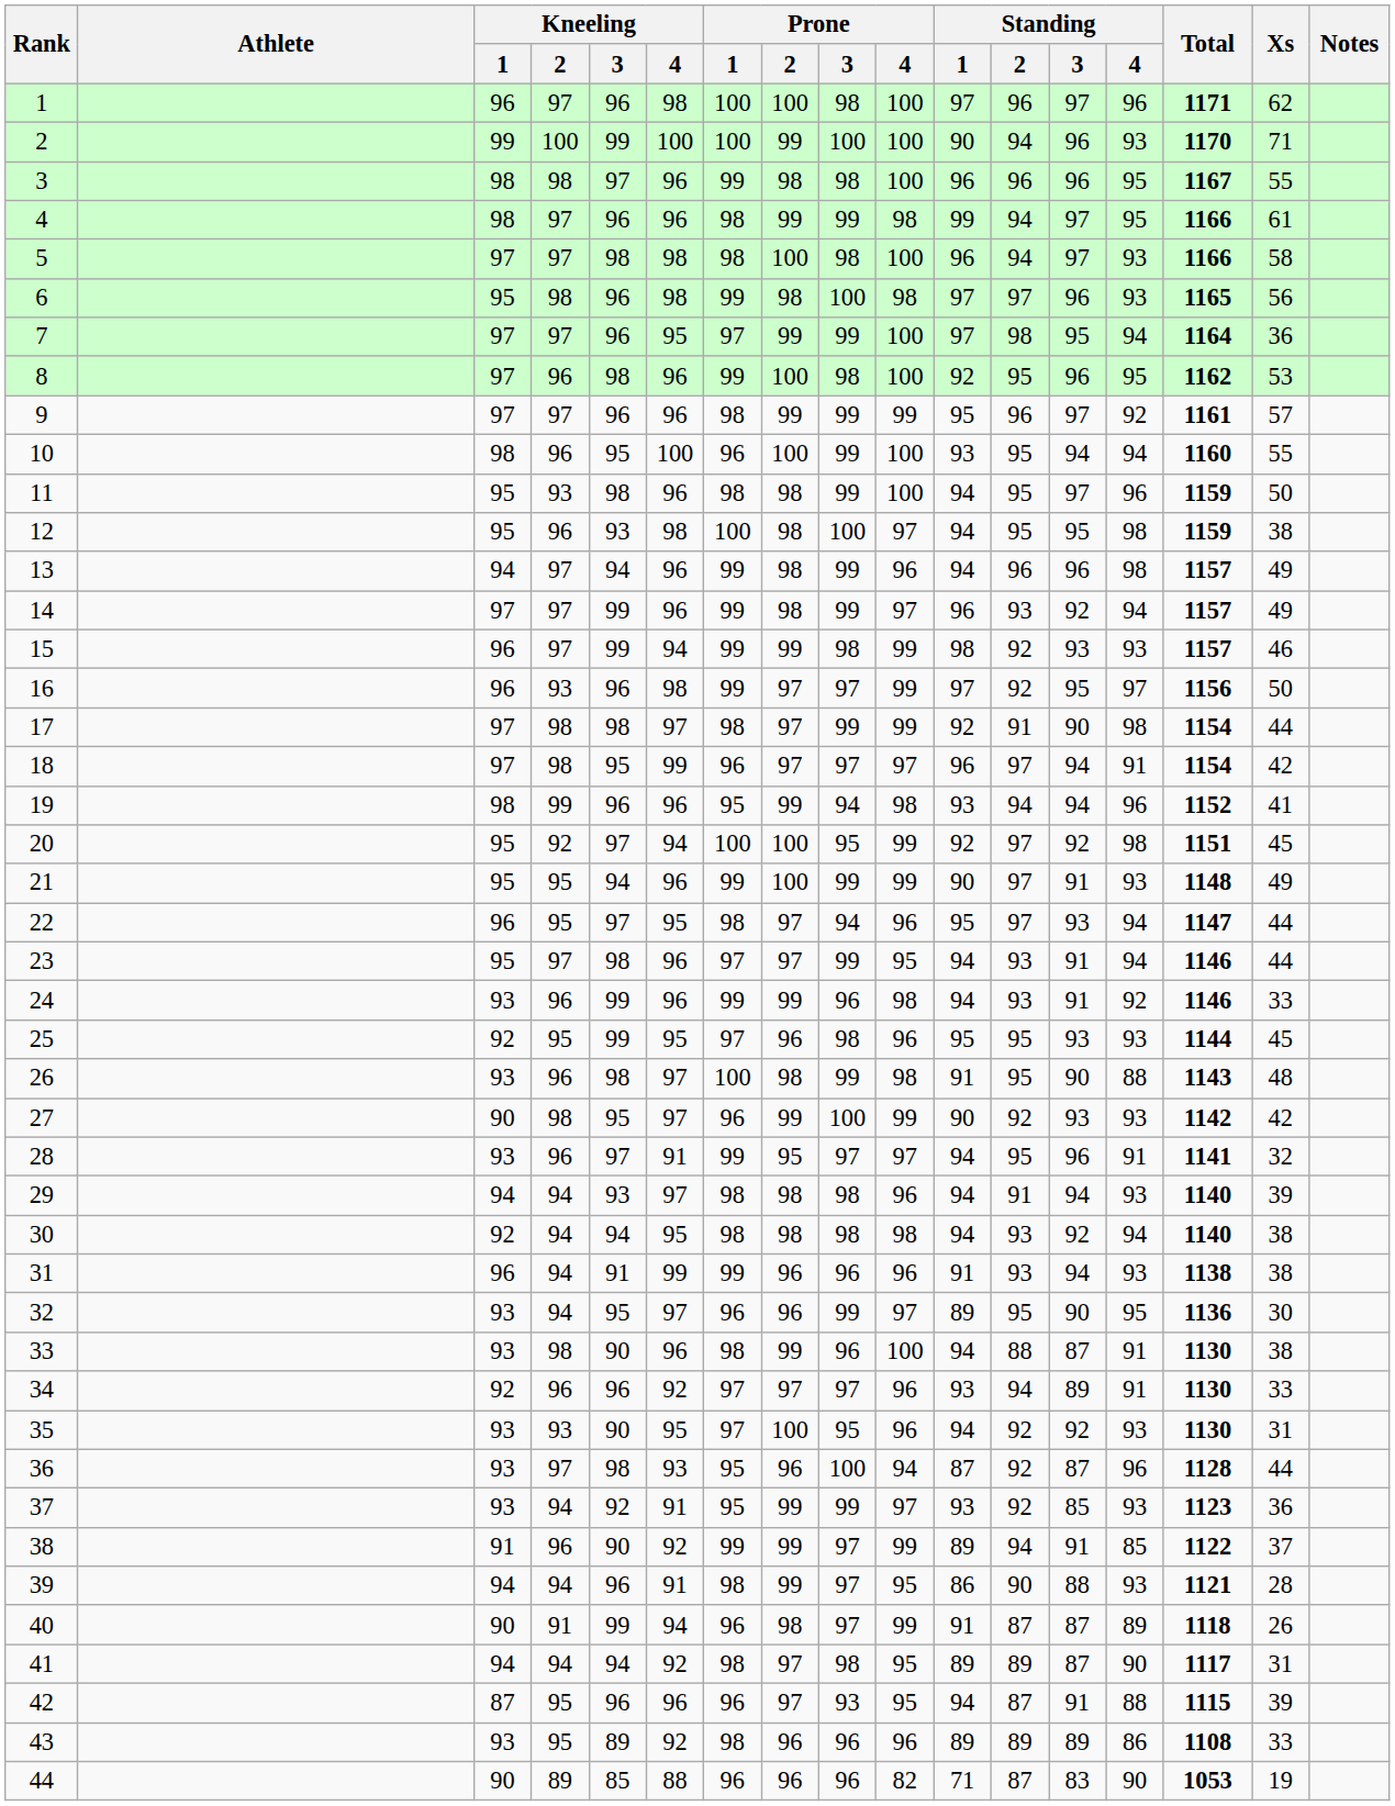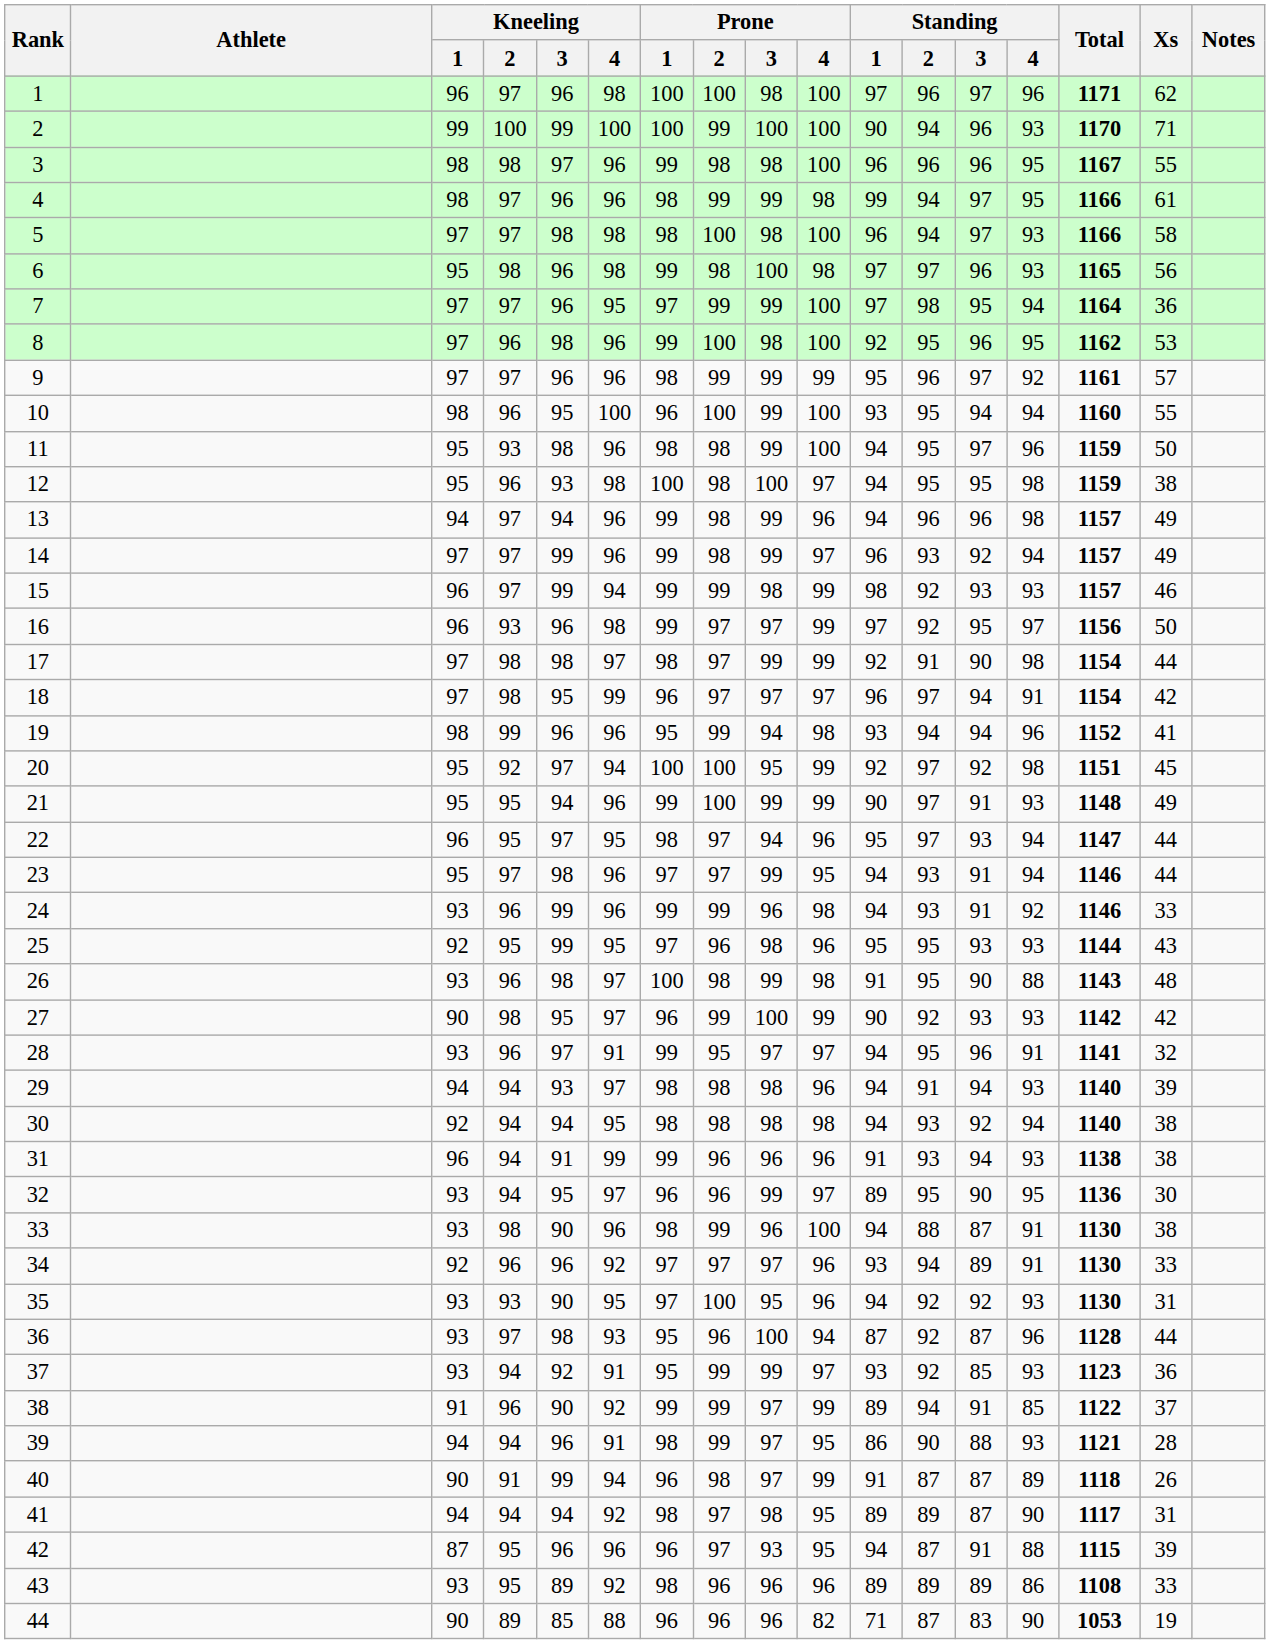 <table class="wikitable" style="text-align:center">
 <tr>
 <th rowspan=2 width=40>Rank</th>
 <th rowspan=2 width=250>Athlete</th>
 <th colspan=4>Kneeling</th>
 <th colspan=4>Prone</th>
 <th colspan=4>Standing</th>
 <th rowspan=2 width=50>Total</th>
 <th rowspan=2 width=30>Xs</th>
 <th rowspan=2 width=45>Notes</th>
 </tr>
 <tr>
 <th width=30>1</th>
 <th width=30>2</th>
 <th width=30>3</th>
 <th width=30>4</th>
 <th width=30>1</th>
 <th width=30>2</th>
 <th width=30>3</th>
 <th width=30>4</th>
 <th width=30>1</th>
 <th width=30>2</th>
 <th width=30>3</th>
 <th width=30>4</th>
 </tr>
 <tr bgcolor=ccffcc>
 <td>1</td>
 <td align=left></td>
 <td>96</td>
 <td>97</td>
 <td>96</td>
 <td>98</td>
 <td>100</td>
 <td>100</td>
 <td>98</td>
 <td>100</td>
 <td>97</td>
 <td>96</td>
 <td>97</td>
 <td>96</td>
 <td><strong>1171</strong></td>
 <td>62</td>
 <td></td>
 </tr>
 <tr bgcolor=ccffcc>
 <td>2</td>
 <td align=left></td>
 <td>99</td>
 <td>100</td>
 <td>99</td>
 <td>100</td>
 <td>100</td>
 <td>99</td>
 <td>100</td>
 <td>100</td>
 <td>90</td>
 <td>94</td>
 <td>96</td>
 <td>93</td>
 <td><strong>1170</strong></td>
 <td>71</td>
 <td></td>
 </tr>
 <tr bgcolor=ccffcc>
 <td>3</td>
 <td align=left></td>
 <td>98</td>
 <td>98</td>
 <td>97</td>
 <td>96</td>
 <td>99</td>
 <td>98</td>
 <td>98</td>
 <td>100</td>
 <td>96</td>
 <td>96</td>
 <td>96</td>
 <td>95</td>
 <td><strong>1167</strong></td>
 <td>55</td>
 <td></td>
 </tr>
 <tr bgcolor=ccffcc>
 <td>4</td>
 <td align=left></td>
 <td>98</td>
 <td>97</td>
 <td>96</td>
 <td>96</td>
 <td>98</td>
 <td>99</td>
 <td>99</td>
 <td>98</td>
 <td>99</td>
 <td>94</td>
 <td>97</td>
 <td>95</td>
 <td><strong>1166</strong></td>
 <td>61</td>
 <td></td>
 </tr>
 <tr bgcolor=ccffcc>
 <td>5</td>
 <td align=left></td>
 <td>97</td>
 <td>97</td>
 <td>98</td>
 <td>98</td>
 <td>98</td>
 <td>100</td>
 <td>98</td>
 <td>100</td>
 <td>96</td>
 <td>94</td>
 <td>97</td>
 <td>93</td>
 <td><strong>1166</strong></td>
 <td>58</td>
 <td></td>
 </tr>
 <tr bgcolor=ccffcc>
 <td>6</td>
 <td align=left></td>
 <td>95</td>
 <td>98</td>
 <td>96</td>
 <td>98</td>
 <td>99</td>
 <td>98</td>
 <td>100</td>
 <td>98</td>
 <td>97</td>
 <td>97</td>
 <td>96</td>
 <td>93</td>
 <td><strong>1165</strong></td>
 <td>56</td>
 <td></td>
 </tr>
 <tr bgcolor=ccffcc>
 <td>7</td>
 <td align=left></td>
 <td>97</td>
 <td>97</td>
 <td>96</td>
 <td>95</td>
 <td>97</td>
 <td>99</td>
 <td>99</td>
 <td>100</td>
 <td>97</td>
 <td>98</td>
 <td>95</td>
 <td>94</td>
 <td><strong>1164</strong></td>
 <td>36</td>
 <td></td>
 </tr>
 <tr bgcolor=ccffcc>
 <td>8</td>
 <td align=left></td>
 <td>97</td>
 <td>96</td>
 <td>98</td>
 <td>96</td>
 <td>99</td>
 <td>100</td>
 <td>98</td>
 <td>100</td>
 <td>92</td>
 <td>95</td>
 <td>96</td>
 <td>95</td>
 <td><strong>1162</strong></td>
 <td>53</td>
 <td></td>
 </tr>
 <tr>
 <td>9</td>
 <td align=left></td>
 <td>97</td>
 <td>97</td>
 <td>96</td>
 <td>96</td>
 <td>98</td>
 <td>99</td>
 <td>99</td>
 <td>99</td>
 <td>95</td>
 <td>96</td>
 <td>97</td>
 <td>92</td>
 <td><strong>1161</strong></td>
 <td>57</td>
 <td></td>
 </tr>
 <tr>
 <td>10</td>
 <td align=left></td>
 <td>98</td>
 <td>96</td>
 <td>95</td>
 <td>100</td>
 <td>96</td>
 <td>100</td>
 <td>99</td>
 <td>100</td>
 <td>93</td>
 <td>95</td>
 <td>94</td>
 <td>94</td>
 <td><strong>1160</strong></td>
 <td>55</td>
 <td></td>
 </tr>
 <tr>
 <td>11</td>
 <td align=left></td>
 <td>95</td>
 <td>93</td>
 <td>98</td>
 <td>96</td>
 <td>98</td>
 <td>98</td>
 <td>99</td>
 <td>100</td>
 <td>94</td>
 <td>95</td>
 <td>97</td>
 <td>96</td>
 <td><strong>1159</strong></td>
 <td>50</td>
 <td></td>
 </tr>
 <tr>
 <td>12</td>
 <td align=left></td>
 <td>95</td>
 <td>96</td>
 <td>93</td>
 <td>98</td>
 <td>100</td>
 <td>98</td>
 <td>100</td>
 <td>97</td>
 <td>94</td>
 <td>95</td>
 <td>95</td>
 <td>98</td>
 <td><strong>1159</strong></td>
 <td>38</td>
 <td></td>
 </tr>
 <tr>
 <td>13</td>
 <td align=left></td>
 <td>94</td>
 <td>97</td>
 <td>94</td>
 <td>96</td>
 <td>99</td>
 <td>98</td>
 <td>99</td>
 <td>96</td>
 <td>94</td>
 <td>96</td>
 <td>96</td>
 <td>98</td>
 <td><strong>1157</strong></td>
 <td>49</td>
 <td></td>
 </tr>
 <tr>
 <td>14</td>
 <td align=left></td>
 <td>97</td>
 <td>97</td>
 <td>99</td>
 <td>96</td>
 <td>99</td>
 <td>98</td>
 <td>99</td>
 <td>97</td>
 <td>96</td>
 <td>93</td>
 <td>92</td>
 <td>94</td>
 <td><strong>1157</strong></td>
 <td>49</td>
 <td></td>
 </tr>
 <tr>
 <td>15</td>
 <td align=left></td>
 <td>96</td>
 <td>97</td>
 <td>99</td>
 <td>94</td>
 <td>99</td>
 <td>99</td>
 <td>98</td>
 <td>99</td>
 <td>98</td>
 <td>92</td>
 <td>93</td>
 <td>93</td>
 <td><strong>1157</strong></td>
 <td>46</td>
 <td></td>
 </tr>
 <tr>
 <td>16</td>
 <td align=left></td>
 <td>96</td>
 <td>93</td>
 <td>96</td>
 <td>98</td>
 <td>99</td>
 <td>97</td>
 <td>97</td>
 <td>99</td>
 <td>97</td>
 <td>92</td>
 <td>95</td>
 <td>97</td>
 <td><strong>1156</strong></td>
 <td>50</td>
 <td></td>
 </tr>
 <tr>
 <td>17</td>
 <td align=left></td>
 <td>97</td>
 <td>98</td>
 <td>98</td>
 <td>97</td>
 <td>98</td>
 <td>97</td>
 <td>99</td>
 <td>99</td>
 <td>92</td>
 <td>91</td>
 <td>90</td>
 <td>98</td>
 <td><strong>1154</strong></td>
 <td>44</td>
 <td></td>
 </tr>
 <tr>
 <td>18</td>
 <td align=left></td>
 <td>97</td>
 <td>98</td>
 <td>95</td>
 <td>99</td>
 <td>96</td>
 <td>97</td>
 <td>97</td>
 <td>97</td>
 <td>96</td>
 <td>97</td>
 <td>94</td>
 <td>91</td>
 <td><strong>1154</strong></td>
 <td>42</td>
 <td></td>
 </tr>
 <tr>
 <td>19</td>
 <td align=left></td>
 <td>98</td>
 <td>99</td>
 <td>96</td>
 <td>96</td>
 <td>95</td>
 <td>99</td>
 <td>94</td>
 <td>98</td>
 <td>93</td>
 <td>94</td>
 <td>94</td>
 <td>96</td>
 <td><strong>1152</strong></td>
 <td>41</td>
 <td></td>
 </tr>
 <tr>
 <td>20</td>
 <td align=left></td>
 <td>95</td>
 <td>92</td>
 <td>97</td>
 <td>94</td>
 <td>100</td>
 <td>100</td>
 <td>95</td>
 <td>99</td>
 <td>92</td>
 <td>97</td>
 <td>92</td>
 <td>98</td>
 <td><strong>1151</strong></td>
 <td>45</td>
 <td></td>
 </tr>
 <tr>
 <td>21</td>
 <td align=left></td>
 <td>95</td>
 <td>95</td>
 <td>94</td>
 <td>96</td>
 <td>99</td>
 <td>100</td>
 <td>99</td>
 <td>99</td>
 <td>90</td>
 <td>97</td>
 <td>91</td>
 <td>93</td>
 <td><strong>1148</strong></td>
 <td>49</td>
 <td></td>
 </tr>
 <tr>
 <td>22</td>
 <td align=left></td>
 <td>96</td>
 <td>95</td>
 <td>97</td>
 <td>95</td>
 <td>98</td>
 <td>97</td>
 <td>94</td>
 <td>96</td>
 <td>95</td>
 <td>97</td>
 <td>93</td>
 <td>94</td>
 <td><strong>1147</strong></td>
 <td>44</td>
 <td></td>
 </tr>
 <tr>
 <td>23</td>
 <td align=left></td>
 <td>95</td>
 <td>97</td>
 <td>98</td>
 <td>96</td>
 <td>97</td>
 <td>97</td>
 <td>99</td>
 <td>95</td>
 <td>94</td>
 <td>93</td>
 <td>91</td>
 <td>94</td>
 <td><strong>1146</strong></td>
 <td>44</td>
 <td></td>
 </tr>
 <tr>
 <td>24</td>
 <td align=left></td>
 <td>93</td>
 <td>96</td>
 <td>99</td>
 <td>96</td>
 <td>99</td>
 <td>99</td>
 <td>96</td>
 <td>98</td>
 <td>94</td>
 <td>93</td>
 <td>91</td>
 <td>92</td>
 <td><strong>1146</strong></td>
 <td>33</td>
 <td></td>
 </tr>
 <tr>
 <td>25</td>
 <td align=left></td>
 <td>92</td>
 <td>95</td>
 <td>99</td>
 <td>95</td>
 <td>97</td>
 <td>96</td>
 <td>98</td>
 <td>96</td>
 <td>95</td>
 <td>95</td>
 <td>93</td>
 <td>93</td>
 <td><strong>1144</strong></td>
-<td>45</td>
+<td>43</td>
 <td></td>
 </tr>
 <tr>
 <td>26</td>
 <td align=left></td>
 <td>93</td>
 <td>96</td>
 <td>98</td>
 <td>97</td>
 <td>100</td>
 <td>98</td>
 <td>99</td>
 <td>98</td>
 <td>91</td>
 <td>95</td>
 <td>90</td>
 <td>88</td>
 <td><strong>1143</strong></td>
 <td>48</td>
 <td></td>
 </tr>
 <tr>
 <td>27</td>
 <td align=left></td>
 <td>90</td>
 <td>98</td>
 <td>95</td>
 <td>97</td>
 <td>96</td>
 <td>99</td>
 <td>100</td>
 <td>99</td>
 <td>90</td>
 <td>92</td>
 <td>93</td>
 <td>93</td>
 <td><strong>1142</strong></td>
 <td>42</td>
 <td></td>
 </tr>
 <tr>
 <td>28</td>
 <td align=left></td>
 <td>93</td>
 <td>96</td>
 <td>97</td>
 <td>91</td>
 <td>99</td>
 <td>95</td>
 <td>97</td>
 <td>97</td>
 <td>94</td>
 <td>95</td>
 <td>96</td>
 <td>91</td>
 <td><strong>1141</strong></td>
 <td>32</td>
 <td></td>
 </tr>
 <tr>
 <td>29</td>
 <td align=left></td>
 <td>94</td>
 <td>94</td>
 <td>93</td>
 <td>97</td>
 <td>98</td>
 <td>98</td>
 <td>98</td>
 <td>96</td>
 <td>94</td>
 <td>91</td>
 <td>94</td>
 <td>93</td>
 <td><strong>1140</strong></td>
 <td>39</td>
 <td></td>
 </tr>
 <tr>
 <td>30</td>
 <td align=left></td>
 <td>92</td>
 <td>94</td>
 <td>94</td>
 <td>95</td>
 <td>98</td>
 <td>98</td>
 <td>98</td>
 <td>98</td>
 <td>94</td>
 <td>93</td>
 <td>92</td>
 <td>94</td>
 <td><strong>1140</strong></td>
 <td>38</td>
 <td></td>
 </tr>
 <tr>
 <td>31</td>
 <td align=left></td>
 <td>96</td>
 <td>94</td>
 <td>91</td>
 <td>99</td>
 <td>99</td>
 <td>96</td>
 <td>96</td>
 <td>96</td>
 <td>91</td>
 <td>93</td>
 <td>94</td>
 <td>93</td>
 <td><strong>1138</strong></td>
 <td>38</td>
 <td></td>
 </tr>
 <tr>
 <td>32</td>
 <td align=left></td>
 <td>93</td>
 <td>94</td>
 <td>95</td>
 <td>97</td>
 <td>96</td>
 <td>96</td>
 <td>99</td>
 <td>97</td>
 <td>89</td>
 <td>95</td>
 <td>90</td>
 <td>95</td>
 <td><strong>1136</strong></td>
 <td>30</td>
 <td></td>
 </tr>
 <tr>
 <td>33</td>
 <td align=left></td>
 <td>93</td>
 <td>98</td>
 <td>90</td>
 <td>96</td>
 <td>98</td>
 <td>99</td>
 <td>96</td>
 <td>100</td>
 <td>94</td>
 <td>88</td>
 <td>87</td>
 <td>91</td>
 <td><strong>1130</strong></td>
 <td>38</td>
 <td></td>
 </tr>
 <tr>
 <td>34</td>
 <td align=left></td>
 <td>92</td>
 <td>96</td>
 <td>96</td>
 <td>92</td>
 <td>97</td>
 <td>97</td>
 <td>97</td>
 <td>96</td>
 <td>93</td>
 <td>94</td>
 <td>89</td>
 <td>91</td>
 <td><strong>1130</strong></td>
 <td>33</td>
 <td></td>
 </tr>
 <tr>
 <td>35</td>
 <td align=left></td>
 <td>93</td>
 <td>93</td>
 <td>90</td>
 <td>95</td>
 <td>97</td>
 <td>100</td>
 <td>95</td>
 <td>96</td>
 <td>94</td>
 <td>92</td>
 <td>92</td>
 <td>93</td>
 <td><strong>1130</strong></td>
 <td>31</td>
 <td></td>
 </tr>
 <tr>
 <td>36</td>
 <td align=left></td>
 <td>93</td>
 <td>97</td>
 <td>98</td>
 <td>93</td>
 <td>95</td>
 <td>96</td>
 <td>100</td>
 <td>94</td>
 <td>87</td>
 <td>92</td>
 <td>87</td>
 <td>96</td>
 <td><strong>1128</strong></td>
 <td>44</td>
 <td></td>
 </tr>
 <tr>
 <td>37</td>
 <td align=left></td>
 <td>93</td>
 <td>94</td>
 <td>92</td>
 <td>91</td>
 <td>95</td>
 <td>99</td>
 <td>99</td>
 <td>97</td>
 <td>93</td>
 <td>92</td>
 <td>85</td>
 <td>93</td>
 <td><strong>1123</strong></td>
 <td>36</td>
 <td></td>
 </tr>
 <tr>
 <td>38</td>
 <td align=left></td>
 <td>91</td>
 <td>96</td>
 <td>90</td>
 <td>92</td>
 <td>99</td>
 <td>99</td>
 <td>97</td>
 <td>99</td>
 <td>89</td>
 <td>94</td>
 <td>91</td>
 <td>85</td>
 <td><strong>1122</strong></td>
 <td>37</td>
 <td></td>
 </tr>
 <tr>
 <td>39</td>
 <td align=left></td>
 <td>94</td>
 <td>94</td>
 <td>96</td>
 <td>91</td>
 <td>98</td>
 <td>99</td>
 <td>97</td>
 <td>95</td>
 <td>86</td>
 <td>90</td>
 <td>88</td>
 <td>93</td>
 <td><strong>1121</strong></td>
 <td>28</td>
 <td></td>
 </tr>
 <tr>
 <td>40</td>
 <td align=left></td>
 <td>90</td>
 <td>91</td>
 <td>99</td>
 <td>94</td>
 <td>96</td>
 <td>98</td>
 <td>97</td>
 <td>99</td>
 <td>91</td>
 <td>87</td>
 <td>87</td>
 <td>89</td>
 <td><strong>1118</strong></td>
 <td>26</td>
 <td></td>
 </tr>
 <tr>
 <td>41</td>
 <td align=left></td>
 <td>94</td>
 <td>94</td>
 <td>94</td>
 <td>92</td>
 <td>98</td>
 <td>97</td>
 <td>98</td>
 <td>95</td>
 <td>89</td>
 <td>89</td>
 <td>87</td>
 <td>90</td>
 <td><strong>1117</strong></td>
 <td>31</td>
 <td></td>
 </tr>
 <tr>
 <td>42</td>
 <td align=left></td>
 <td>87</td>
 <td>95</td>
 <td>96</td>
 <td>96</td>
 <td>96</td>
 <td>97</td>
 <td>93</td>
 <td>95</td>
 <td>94</td>
 <td>87</td>
 <td>91</td>
 <td>88</td>
 <td><strong>1115</strong></td>
 <td>39</td>
 <td></td>
 </tr>
 <tr>
 <td>43</td>
 <td align=left></td>
 <td>93</td>
 <td>95</td>
 <td>89</td>
 <td>92</td>
 <td>98</td>
 <td>96</td>
 <td>96</td>
 <td>96</td>
 <td>89</td>
 <td>89</td>
 <td>89</td>
 <td>86</td>
 <td><strong>1108</strong></td>
 <td>33</td>
 <td></td>
 </tr>
 <tr>
 <td>44</td>
 <td align=left></td>
 <td>90</td>
 <td>89</td>
 <td>85</td>
 <td>88</td>
 <td>96</td>
 <td>96</td>
 <td>96</td>
 <td>82</td>
 <td>71</td>
 <td>87</td>
 <td>83</td>
 <td>90</td>
 <td><strong>1053</strong></td>
 <td>19</td>
 <td></td>
 </tr>
 </table>
